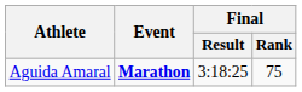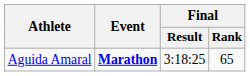 <table class=wikitable style="font-size:90%">
 <tr>
 <th rowspan="2">Athlete</th>
 <th rowspan="2">Event</th>
 <th colspan="2">Final</th>
 </tr>
 <tr style="font-size:95%">
 <th>Result</th>
 <th>Rank</th>
 </tr>
 <tr align=center>
 <td align=left><a href='#'>Aguida Amaral</a></td>
 <td align=left><strong><a href='#'>Marathon</a></strong></td>
 <td>3:18:25</td>
-<td>75</td>
+<td>65</td>
 </tr>
 </table>
